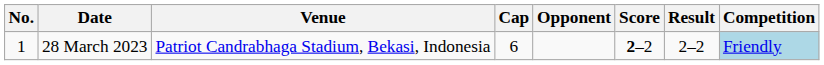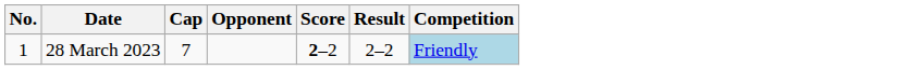 <table class="wikitable sortable">
 <tr>
 <th scope=col>No.</th>
 <th scope=col>Date</th>
-<th scope=col>Venue</th>
 <th scope=col>Cap</th>
 <th scope=col>Opponent</th>
 <th scope=col>Score</th>
 <th scope=col>Result</th>
 <th scope=col>Competition</th>
 </tr>
 <tr>
 <td align=center>1</td>
 <td>28 March 2023</td>
-<td><a href='#'>Patriot Candrabhaga Stadium</a>, <a href='#'>Bekasi</a>, Indonesia</td>
-<td align=center>6</td>
+<td align=center>7</td>
 <td></td>
 <td align=center><strong>2</strong>–2</td>
 <td align=center>2–2</td>
 <td style="background: lightblue;"><a href='#'>Friendly</a></td>
 </tr>
 </table>
